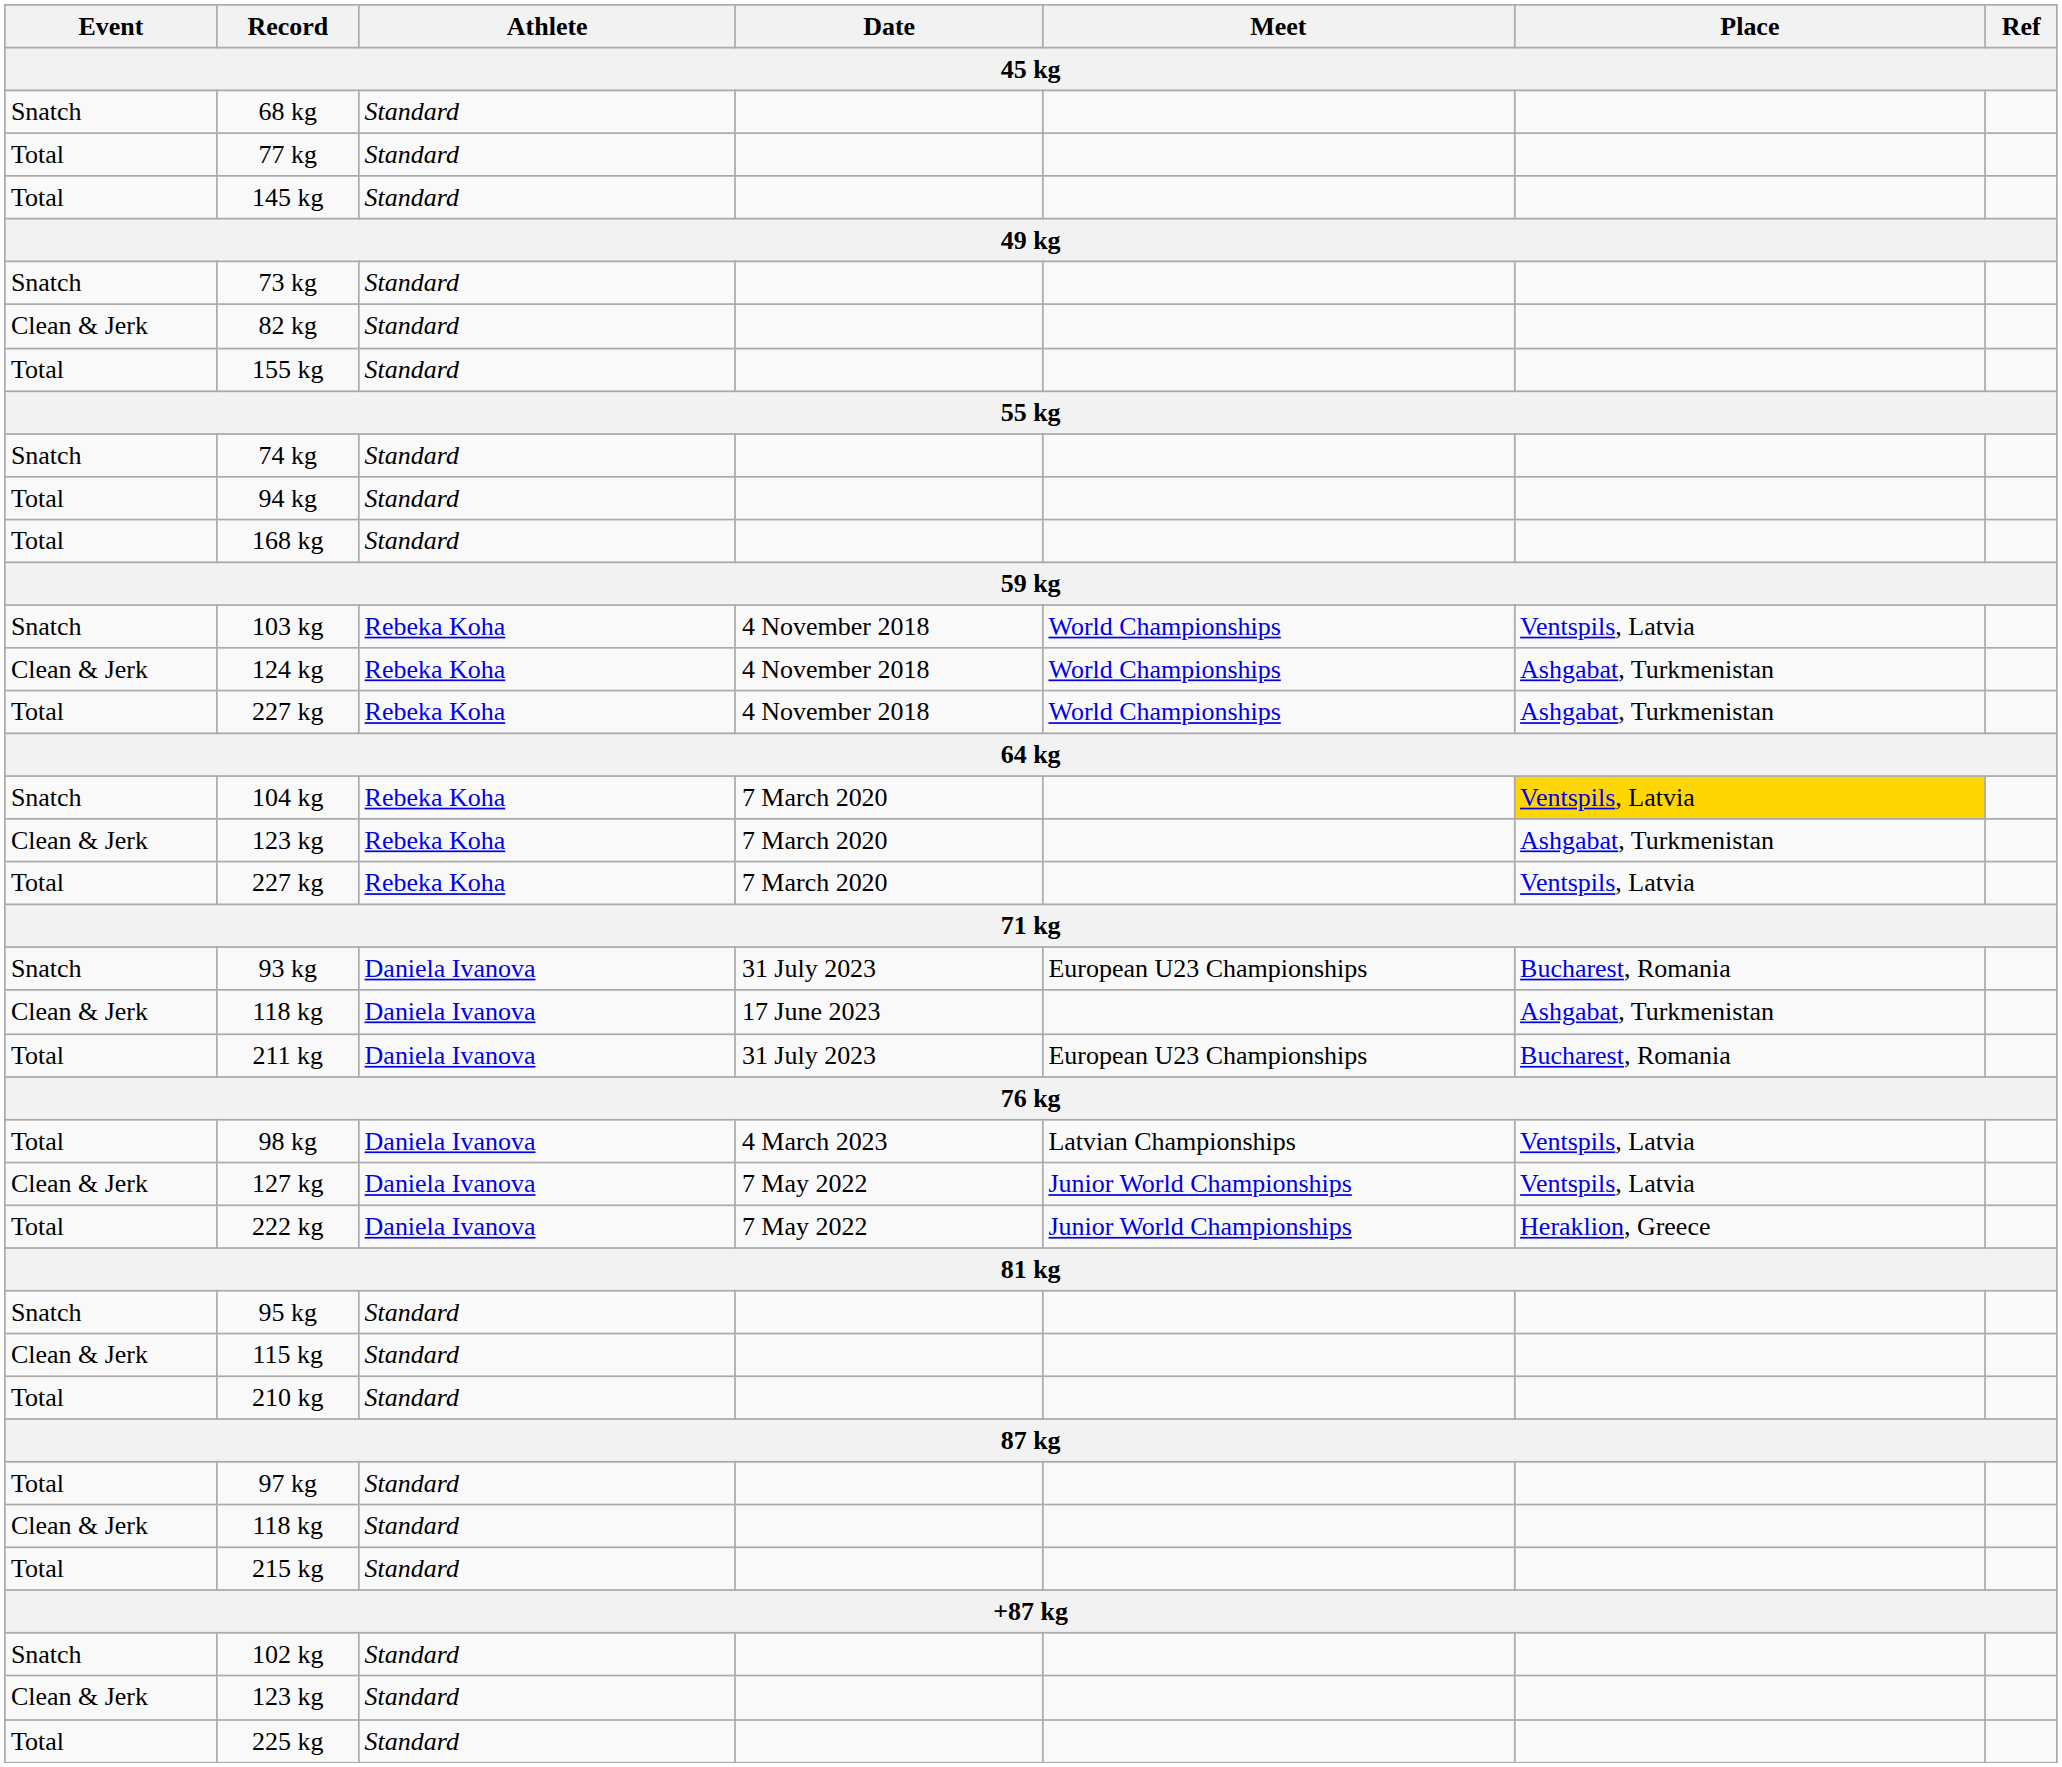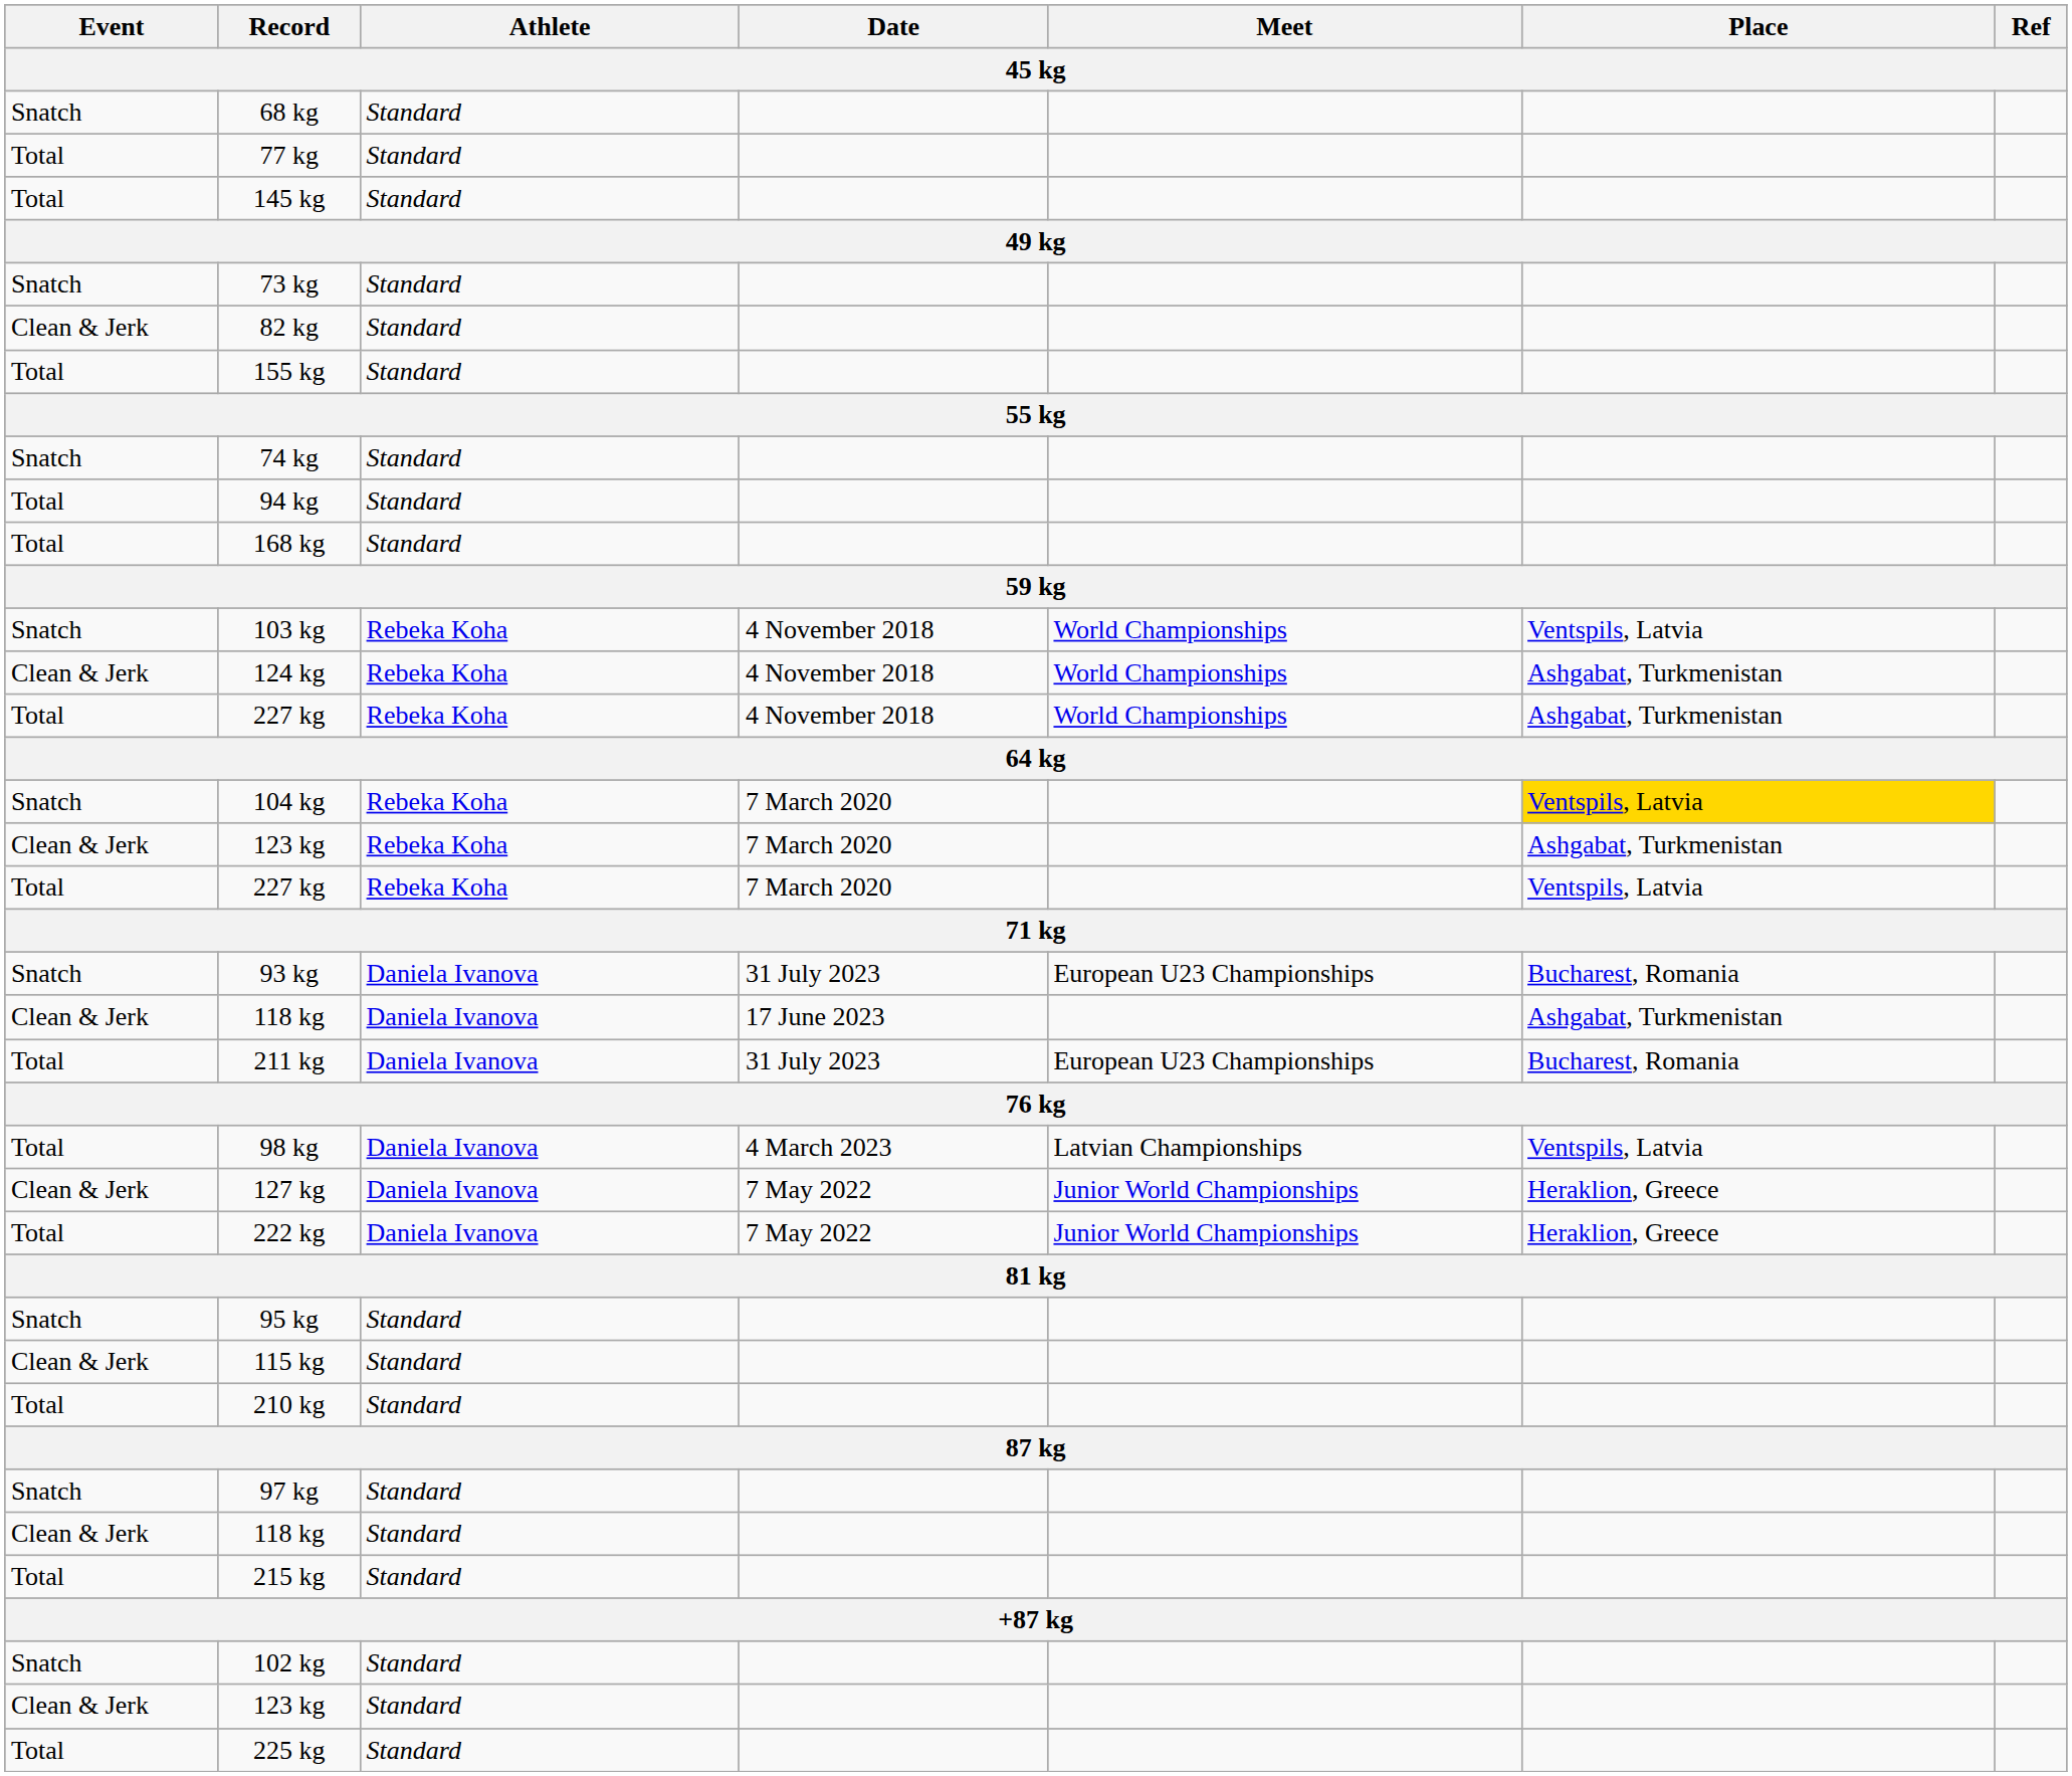 <table class="wikitable" style="font-size:95%; width: 95%;">
 <tr>
 <th width=9%>Event</th>
 <th width=6%>Record</th>
 <th width=16%>Athlete</th>
 <th width=13%>Date</th>
 <th width=20%>Meet</th>
 <th width=20%>Place</th>
 <th width=3%>Ref</th>
 </tr>
 <tr bgcolor="#DDDDDD">
 <th colspan="7">45 kg</th>
 </tr>
 <tr>
 <td>Snatch</td>
 <td align=center>68 kg</td>
 <td><em>Standard</em></td>
 <td></td>
 <td></td>
 <td></td>
 <td></td>
 </tr>
 <tr>
 <td>Total</td>
 <td align=center>77 kg</td>
 <td><em>Standard</em></td>
 <td></td>
 <td></td>
 <td></td>
 <td></td>
 </tr>
 <tr>
 <td>Total</td>
 <td align=center>145 kg</td>
 <td><em>Standard</em></td>
 <td></td>
 <td></td>
 <td></td>
 <td></td>
 </tr>
 <tr bgcolor="#DDDDDD">
 <th colspan="7">49 kg</th>
 </tr>
 <tr>
 <td>Snatch</td>
 <td align=center>73 kg</td>
 <td><em>Standard</em></td>
 <td></td>
 <td></td>
 <td></td>
 <td></td>
 </tr>
 <tr>
 <td>Clean & Jerk</td>
 <td align=center>82 kg</td>
 <td><em>Standard</em></td>
 <td></td>
 <td></td>
 <td></td>
 <td></td>
 </tr>
 <tr>
 <td>Total</td>
 <td align=center>155 kg</td>
 <td><em>Standard</em></td>
 <td></td>
 <td></td>
 <td></td>
 <td></td>
 </tr>
 <tr bgcolor="#DDDDDD">
 <th colspan="7">55 kg</th>
 </tr>
 <tr>
 <td>Snatch</td>
 <td align=center>74 kg</td>
 <td><em>Standard</em></td>
 <td></td>
 <td></td>
 <td></td>
 <td></td>
 </tr>
 <tr>
 <td>Total</td>
 <td align=center>94 kg</td>
 <td><em>Standard</em></td>
 <td></td>
 <td></td>
 <td></td>
 <td></td>
 </tr>
 <tr>
 <td>Total</td>
 <td align=center>168 kg</td>
 <td><em>Standard</em></td>
 <td></td>
 <td></td>
 <td></td>
 <td></td>
 </tr>
 <tr bgcolor="#DDDDDD">
 <th colspan="7">59 kg</th>
 </tr>
 <tr>
 <td>Snatch</td>
 <td align=center>103 kg</td>
 <td><a href='#'>Rebeka Koha</a></td>
 <td>4 November 2018</td>
 <td><a href='#'>World Championships</a></td>
 <td><a href='#'>Ventspils</a>, Latvia</td>
 <td></td>
 </tr>
 <tr>
 <td>Clean & Jerk</td>
 <td align=center>124 kg</td>
 <td><a href='#'>Rebeka Koha</a></td>
 <td>4 November 2018</td>
 <td><a href='#'>World Championships</a></td>
 <td><a href='#'>Ashgabat</a>, Turkmenistan</td>
 <td></td>
 </tr>
 <tr>
 <td>Total</td>
 <td align=center>227 kg</td>
 <td><a href='#'>Rebeka Koha</a></td>
 <td>4 November 2018</td>
 <td><a href='#'>World Championships</a></td>
 <td><a href='#'>Ashgabat</a>, Turkmenistan</td>
 <td></td>
 </tr>
 <tr bgcolor="#DDDDDD">
 <th colspan="7">64 kg</th>
 </tr>
 <tr>
 <td>Snatch</td>
 <td align=center>104 kg</td>
 <td><a href='#'>Rebeka Koha</a></td>
 <td>7 March 2020</td>
 <td></td>
 <td style="background: gold;"><a href='#'>Ventspils</a>, Latvia</td>
 <td></td>
 </tr>
 <tr>
 <td>Clean & Jerk</td>
 <td align=center>123 kg</td>
 <td><a href='#'>Rebeka Koha</a></td>
 <td>7 March 2020</td>
 <td></td>
 <td><a href='#'>Ashgabat</a>, Turkmenistan</td>
 <td></td>
 </tr>
 <tr>
 <td>Total</td>
 <td align=center>227 kg</td>
 <td><a href='#'>Rebeka Koha</a></td>
 <td>7 March 2020</td>
 <td></td>
 <td><a href='#'>Ventspils</a>, Latvia</td>
 <td></td>
 </tr>
 <tr bgcolor="#DDDDDD">
 <th colspan="7">71 kg</th>
 </tr>
 <tr>
 <td>Snatch</td>
 <td align=center>93 kg</td>
 <td><a href='#'>Daniela Ivanova</a></td>
 <td>31 July 2023</td>
 <td>European U23 Championships</td>
 <td><a href='#'>Bucharest</a>, Romania</td>
 <td></td>
 </tr>
 <tr>
 <td>Clean & Jerk</td>
 <td align=center>118 kg</td>
 <td><a href='#'>Daniela Ivanova</a></td>
 <td>17 June 2023</td>
 <td></td>
 <td><a href='#'>Ashgabat</a>, Turkmenistan</td>
 <td></td>
 </tr>
 <tr>
 <td>Total</td>
 <td align=center>211 kg</td>
 <td><a href='#'>Daniela Ivanova</a></td>
 <td>31 July 2023</td>
 <td>European U23 Championships</td>
 <td><a href='#'>Bucharest</a>, Romania</td>
 <td></td>
 </tr>
 <tr bgcolor="#DDDDDD">
 <th colspan="7">76 kg</th>
 </tr>
 <tr>
 <td>Total</td>
 <td align=center>98 kg</td>
 <td><a href='#'>Daniela Ivanova</a></td>
 <td>4 March 2023</td>
 <td>Latvian Championships</td>
 <td><a href='#'>Ventspils</a>, Latvia</td>
 <td></td>
 </tr>
 <tr>
 <td>Clean & Jerk</td>
 <td align=center>127 kg</td>
 <td><a href='#'>Daniela Ivanova</a></td>
 <td>7 May 2022</td>
 <td><a href='#'>Junior World Championships</a></td>
-<td><a href='#'>Ventspils</a>, Latvia</td>
+<td><a href='#'>Heraklion</a>, Greece</td>
 <td></td>
 </tr>
 <tr>
 <td>Total</td>
 <td align=center>222 kg</td>
 <td><a href='#'>Daniela Ivanova</a></td>
 <td>7 May 2022</td>
 <td><a href='#'>Junior World Championships</a></td>
 <td><a href='#'>Heraklion</a>, Greece</td>
 <td></td>
 </tr>
 <tr bgcolor="#DDDDDD">
 <th colspan="7">81 kg</th>
 </tr>
 <tr>
 <td>Snatch</td>
 <td align=center>95 kg</td>
 <td><em>Standard</em></td>
 <td></td>
 <td></td>
 <td></td>
 <td></td>
 </tr>
 <tr>
 <td>Clean & Jerk</td>
 <td align=center>115 kg</td>
 <td><em>Standard</em></td>
 <td></td>
 <td></td>
 <td></td>
 <td></td>
 </tr>
 <tr>
 <td>Total</td>
 <td align=center>210 kg</td>
 <td><em>Standard</em></td>
 <td></td>
 <td></td>
 <td></td>
 <td></td>
 </tr>
 <tr bgcolor="#DDDDDD">
 <th colspan="7">87 kg</th>
 </tr>
 <tr>
-<td>Total</td>
+<td>Snatch</td>
 <td align=center>97 kg</td>
 <td><em>Standard</em></td>
 <td></td>
 <td></td>
 <td></td>
 <td></td>
 </tr>
 <tr>
 <td>Clean & Jerk</td>
 <td align=center>118 kg</td>
 <td><em>Standard</em></td>
 <td></td>
 <td></td>
 <td></td>
 <td></td>
 </tr>
 <tr>
 <td>Total</td>
 <td align=center>215 kg</td>
 <td><em>Standard</em></td>
 <td></td>
 <td></td>
 <td></td>
 <td></td>
 </tr>
 <tr bgcolor="#DDDDDD">
 <th colspan="7">+87 kg</th>
 </tr>
 <tr>
 <td>Snatch</td>
 <td align=center>102 kg</td>
 <td><em>Standard</em></td>
 <td></td>
 <td></td>
 <td></td>
 <td></td>
 </tr>
 <tr>
 <td>Clean & Jerk</td>
 <td align=center>123 kg</td>
 <td><em>Standard</em></td>
 <td></td>
 <td></td>
 <td></td>
 <td></td>
 </tr>
 <tr>
 <td>Total</td>
 <td align=center>225 kg</td>
 <td><em>Standard</em></td>
 <td></td>
 <td></td>
 <td></td>
 <td></td>
 </tr>
 </table>
